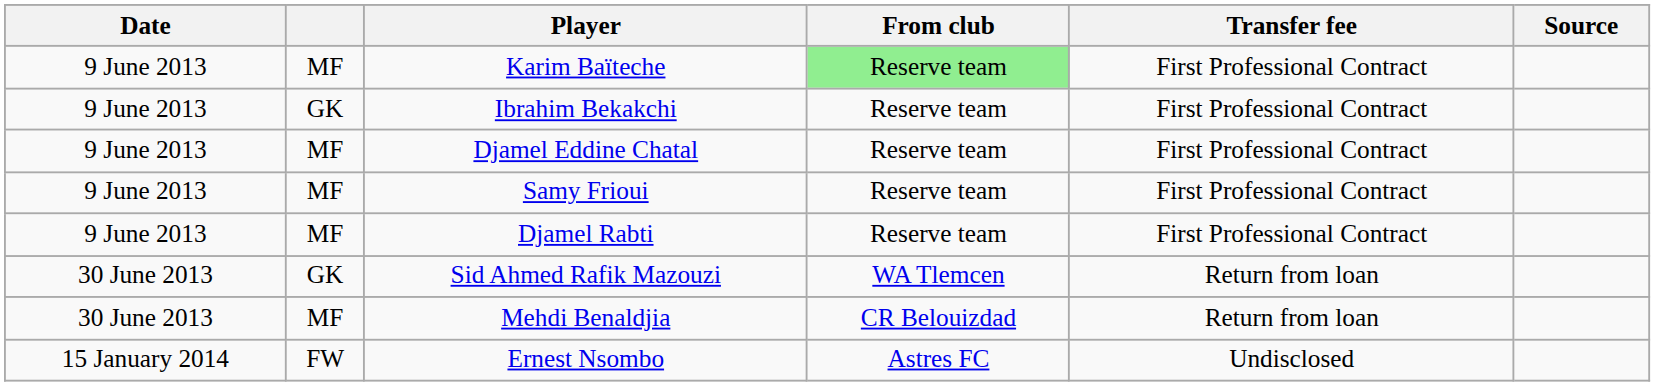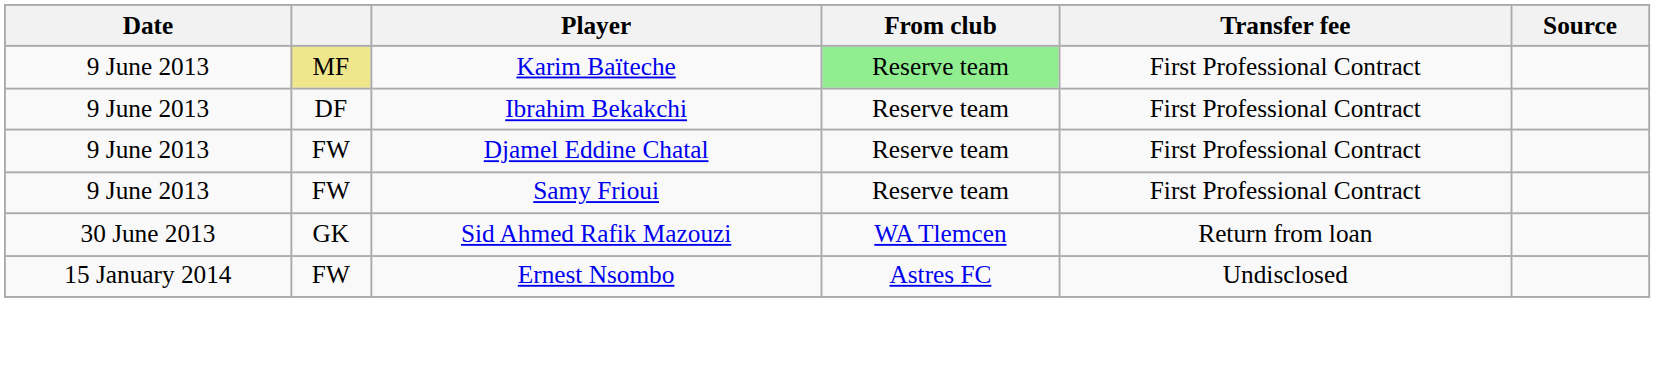 <table class="wikitable sortable" style="width:70%; text-align:center; font-size:85%; text-align:centre;">
 <tr>
 <th>Date</th>
 <th></th>
 <th>Player</th>
 <th>From club</th>
 <th>Transfer fee</th>
 <th>Source</th>
 </tr>
 <tr>
 <td>9 June 2013</td>
-<td>MF</td>
+<td style="background: khaki;">MF</td>
 <td> <a href='#'>Karim Baïteche</a></td>
 <td style="background: lightgreen;">Reserve team</td>
 <td>First Professional Contract</td>
 <td></td>
 </tr>
 <tr>
 <td>9 June 2013</td>
-<td>GK</td>
+<td>DF</td>
 <td> <a href='#'>Ibrahim Bekakchi</a></td>
 <td>Reserve team</td>
 <td>First Professional Contract</td>
 <td></td>
 </tr>
 <tr>
 <td>9 June 2013</td>
-<td>MF</td>
+<td>FW</td>
 <td> <a href='#'>Djamel Eddine Chatal</a></td>
 <td>Reserve team</td>
 <td>First Professional Contract</td>
 <td></td>
 </tr>
 <tr>
 <td>9 June 2013</td>
-<td>MF</td>
+<td>FW</td>
 <td> <a href='#'>Samy Frioui</a></td>
-<td>Reserve team</td>
-<td>First Professional Contract</td>
-<td></td>
-</tr>
-<tr>
-<td>9 June 2013</td>
-<td>MF</td>
-<td> <a href='#'>Djamel Rabti</a></td>
 <td>Reserve team</td>
 <td>First Professional Contract</td>
 <td></td>
 </tr>
 <tr>
 <td>30 June 2013</td>
 <td>GK</td>
 <td> <a href='#'>Sid Ahmed Rafik Mazouzi</a></td>
 <td><a href='#'>WA Tlemcen</a></td>
 <td>Return from loan</td>
 <td></td>
 </tr>
 <tr>
-<td>30 June 2013</td>
-<td>MF</td>
-<td> <a href='#'>Mehdi Benaldjia</a></td>
-<td><a href='#'>CR Belouizdad</a></td>
-<td>Return from loan</td>
-<td></td>
-</tr>
-<tr>
 <td>15 January 2014</td>
 <td>FW</td>
 <td> <a href='#'>Ernest Nsombo</a></td>
 <td> <a href='#'>Astres FC</a></td>
 <td>Undisclosed</td>
 <td></td>
 </tr>
 </table>
